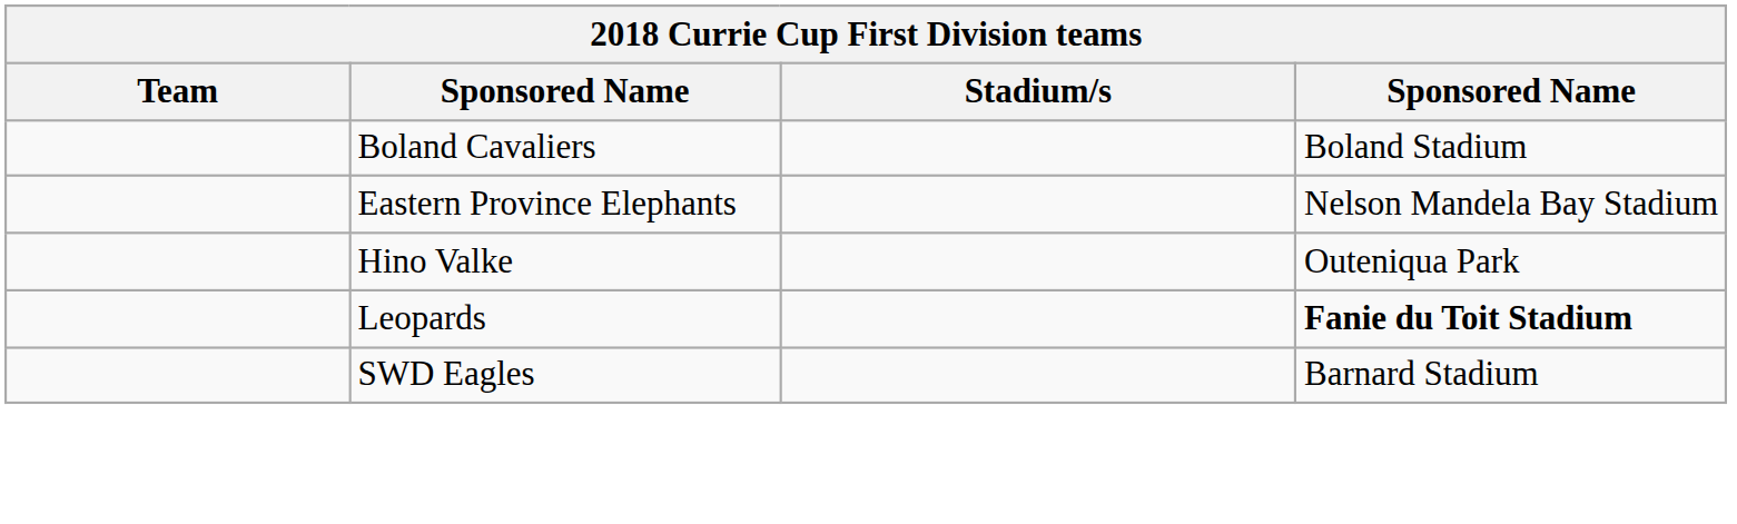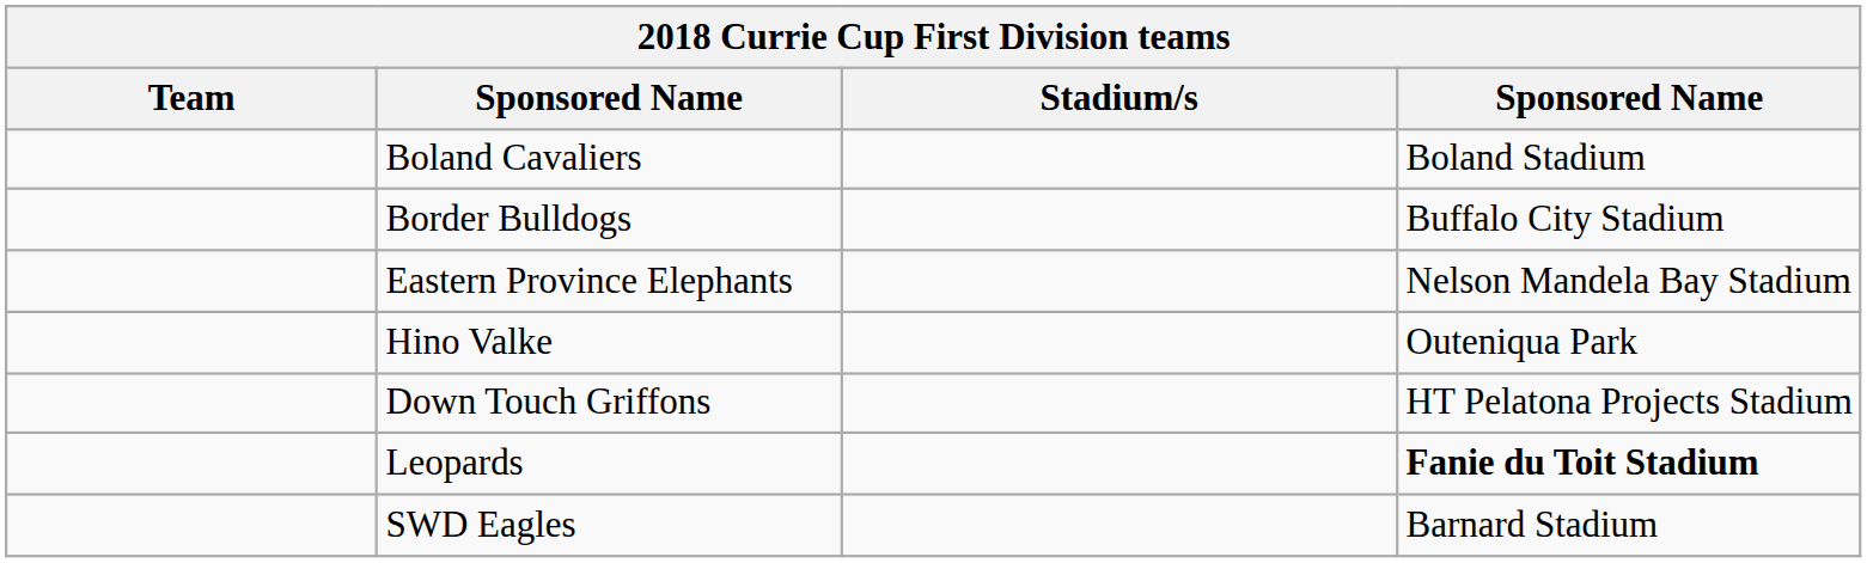 <table class="wikitable collapsible sortable" style="text-align:left; font-size:90%;">
 <tr>
 <th colspan=4>2018 Currie Cup First Division teams</th>
 </tr>
 <tr>
 <th width="20%">Team</th>
 <th width="25%">Sponsored Name</th>
 <th width="30%">Stadium/s</th>
 <th width="25%">Sponsored Name</th>
 </tr>
 <tr>
 <td></td>
 <td>Boland Cavaliers</td>
 <td></td>
 <td>Boland Stadium</td>
 </tr>
 <tr>
 <td></td>
+<td>Border Bulldogs</td>
+<td></td>
+<td>Buffalo City Stadium</td>
+</tr>
+<tr>
+<td></td>
 <td>Eastern Province Elephants</td>
 <td></td>
 <td>Nelson Mandela Bay Stadium</td>
 </tr>
 <tr>
 <td></td>
 <td>Hino Valke</td>
 <td></td>
 <td>Outeniqua Park</td>
+</tr>
+<tr>
+<td></td>
+<td>Down Touch Griffons</td>
+<td></td>
+<td>HT Pelatona Projects Stadium</td>
 </tr>
 <tr>
 <td></td>
 <td>Leopards</td>
 <td></td>
 <td><strong>Fanie du Toit Stadium</strong></td>
 </tr>
 <tr>
 <td></td>
 <td>SWD Eagles</td>
 <td></td>
 <td>Barnard Stadium</td>
 </tr>
 </table>
